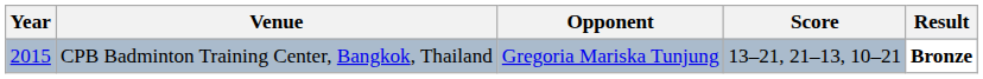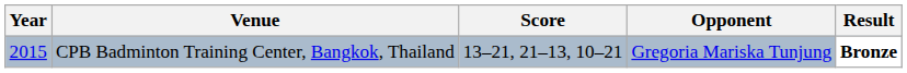 <table class="sortable wikitable" style="font-size: 90%;">
 <tr>
 <th>Year</th>
 <th>Venue</th>
+<th>Score</th>
 <th>Opponent</th>
-<th>Score</th>
 <th>Result</th>
 </tr>
 <tr style="background:#AABBCC">
 <td align="center"><a href='#'>2015</a></td>
 <td align="left">CPB Badminton Training Center, <a href='#'>Bangkok</a>, Thailand</td>
+<td align="left">13–21, 21–13, 10–21</td>
 <td align="left"> <a href='#'>Gregoria Mariska Tunjung</a></td>
-<td align="left">13–21, 21–13, 10–21</td>
 <td style="text-align:left; background:white"> <strong>Bronze</strong></td>
 </tr>
 </table>
